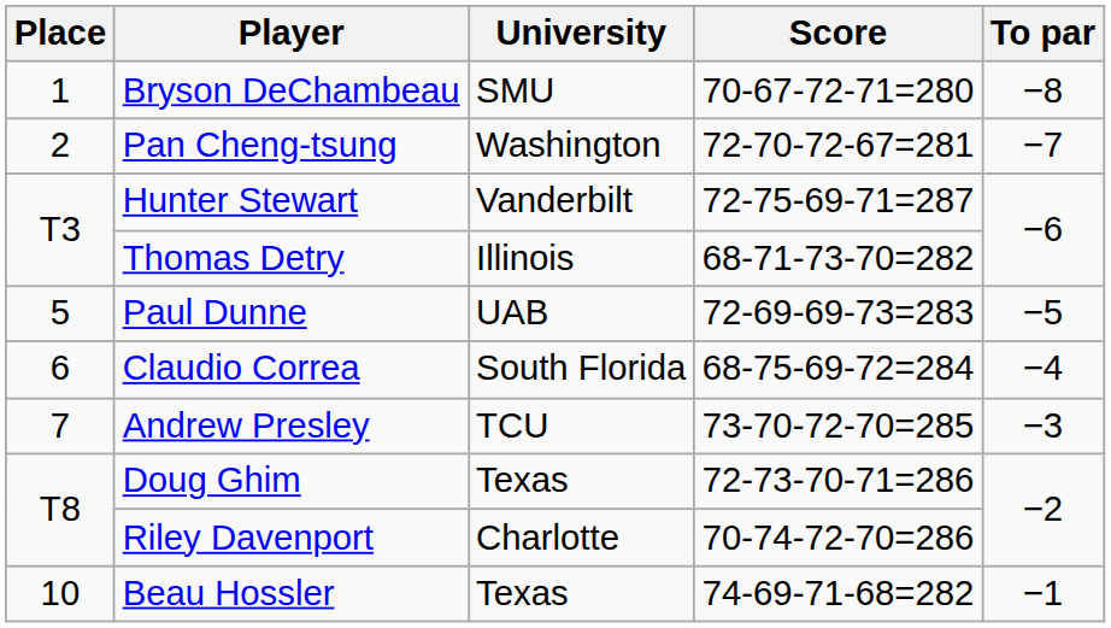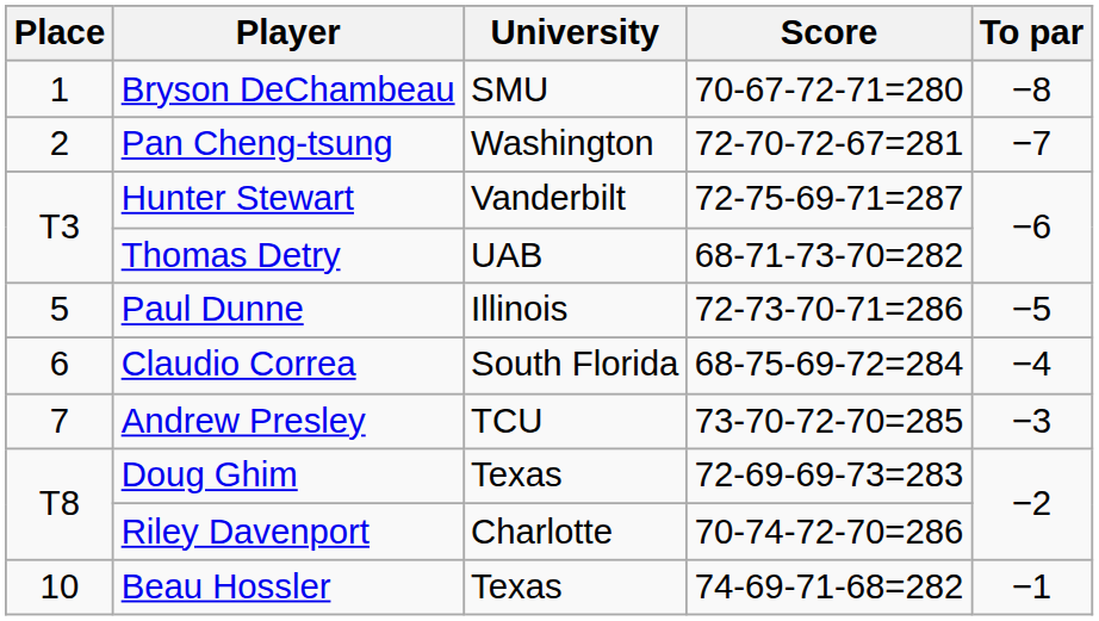 <table class="wikitable">
 <tr>
 <th>Place</th>
 <th>Player</th>
 <th>University</th>
 <th>Score</th>
 <th>To par</th>
 </tr>
 <tr>
 <td align=center>1</td>
 <td><a href='#'>Bryson DeChambeau</a></td>
 <td>SMU</td>
 <td>70-67-72-71=280</td>
 <td align=center>−8</td>
 </tr>
 <tr>
 <td align=center>2</td>
 <td><a href='#'>Pan Cheng-tsung</a></td>
 <td>Washington</td>
 <td>72-70-72-67=281</td>
 <td align=center>−7</td>
 </tr>
 <tr>
 <td rowspan=2 align=center>T3</td>
 <td><a href='#'>Hunter Stewart</a></td>
 <td>Vanderbilt</td>
 <td>72-75-69-71=287</td>
 <td rowspan=2 align=center>−6</td>
 </tr>
 <tr>
 <td><a href='#'>Thomas Detry</a></td>
-<td>Illinois</td>
+<td>UAB</td>
 <td>68-71-73-70=282</td>
 </tr>
 <tr>
 <td align=center>5</td>
 <td><a href='#'>Paul Dunne</a></td>
-<td>UAB</td>
-<td>72-69-69-73=283</td>
+<td>Illinois</td>
+<td>72-73-70-71=286</td>
 <td align=center>−5</td>
 </tr>
 <tr>
 <td align=center>6</td>
 <td><a href='#'>Claudio Correa</a></td>
 <td>South Florida</td>
 <td>68-75-69-72=284</td>
 <td align=center>−4</td>
 </tr>
 <tr>
 <td align=center>7</td>
 <td><a href='#'>Andrew Presley</a></td>
 <td>TCU</td>
 <td>73-70-72-70=285</td>
 <td align=center>−3</td>
 </tr>
 <tr>
 <td rowspan=2 align=center>T8</td>
 <td><a href='#'>Doug Ghim</a></td>
 <td>Texas</td>
-<td>72-73-70-71=286</td>
+<td>72-69-69-73=283</td>
 <td rowspan=2 align=center>−2</td>
 </tr>
 <tr>
 <td><a href='#'>Riley Davenport</a></td>
 <td>Charlotte</td>
 <td>70-74-72-70=286</td>
 </tr>
 <tr>
 <td align=center>10</td>
 <td><a href='#'>Beau Hossler</a></td>
 <td>Texas</td>
 <td>74-69-71-68=282</td>
 <td align=center>−1</td>
 </tr>
 </table>
